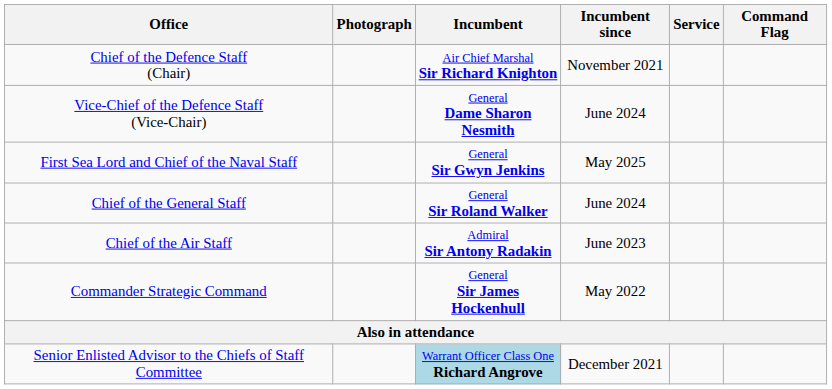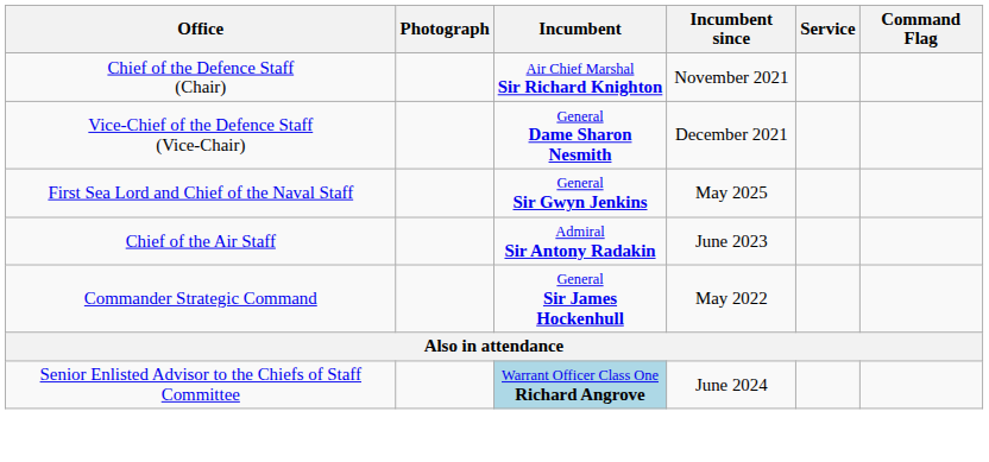 <table class="wikitable" style="text-align:center; width:70%">
 <tr>
 <th>Office</th>
 <th>Photograph</th>
 <th>Incumbent</th>
 <th>Incumbent since</th>
 <th>Service</th>
 <th>Command Flag</th>
 </tr>
 <tr>
 <td><a href='#'>Chief of the Defence Staff</a><br>(Chair)</td>
 <td></td>
 <td><a href='#'><small>Air Chief Marshal</small></a><br><a href='#'><strong>Sir Richard Knighton</strong></a><br><small></small></td>
 <td>November 2021</td>
 <td></td>
 <td></td>
 </tr>
 <tr>
 <td><a href='#'>Vice-Chief of the Defence Staff</a><br>(Vice-Chair)</td>
 <td></td>
 <td><a href='#'><small>General</small></a><br><a href='#'><strong>Dame Sharon Nesmith</strong></a><br><small></small></td>
-<td>June 2024</td>
+<td>December 2021</td>
 <td></td>
 <td></td>
 </tr>
 <tr>
 <td><a href='#'>First Sea Lord and Chief of the Naval Staff</a></td>
 <td></td>
 <td><a href='#'><small>General</small></a><br><a href='#'><strong>Sir Gwyn Jenkins</strong></a><br><small></small></td>
 <td>May 2025</td>
-<td></td>
-<td></td>
-</tr>
-<tr>
-<td><a href='#'>Chief of the General Staff</a></td>
-<td></td>
-<td><a href='#'><small>General</small></a><br><a href='#'><strong>Sir Roland Walker</strong></a><br><small></small></td>
-<td>June 2024</td>
 <td></td>
 <td></td>
 </tr>
 <tr>
 <td><a href='#'>Chief of the Air Staff</a></td>
 <td></td>
 <td><a href='#'><small>Admiral</small></a><br><a href='#'><strong>Sir Antony Radakin</strong></a><br><small></small></td>
 <td>June 2023</td>
 <td></td>
 <td></td>
 </tr>
 <tr>
 <td><a href='#'>Commander Strategic Command</a></td>
 <td></td>
 <td><a href='#'><small>General</small></a><br><a href='#'><strong>Sir James Hockenhull</strong></a><br><small></small></td>
 <td>May 2022</td>
 <td></td>
 <td></td>
 </tr>
 <tr>
 <th colspan="6"><strong>Also in attendance</strong></th>
 </tr>
 <tr>
 <td><a href='#'>Senior Enlisted Advisor to the Chiefs of Staff Committee</a></td>
 <td></td>
 <td style="background: lightblue;"><a href='#'><small>Warrant Officer Class One</small></a><br><strong>Richard Angrove</strong></td>
-<td>December 2021</td>
+<td>June 2024</td>
 <td></td>
 <td></td>
 </tr>
 </table>
